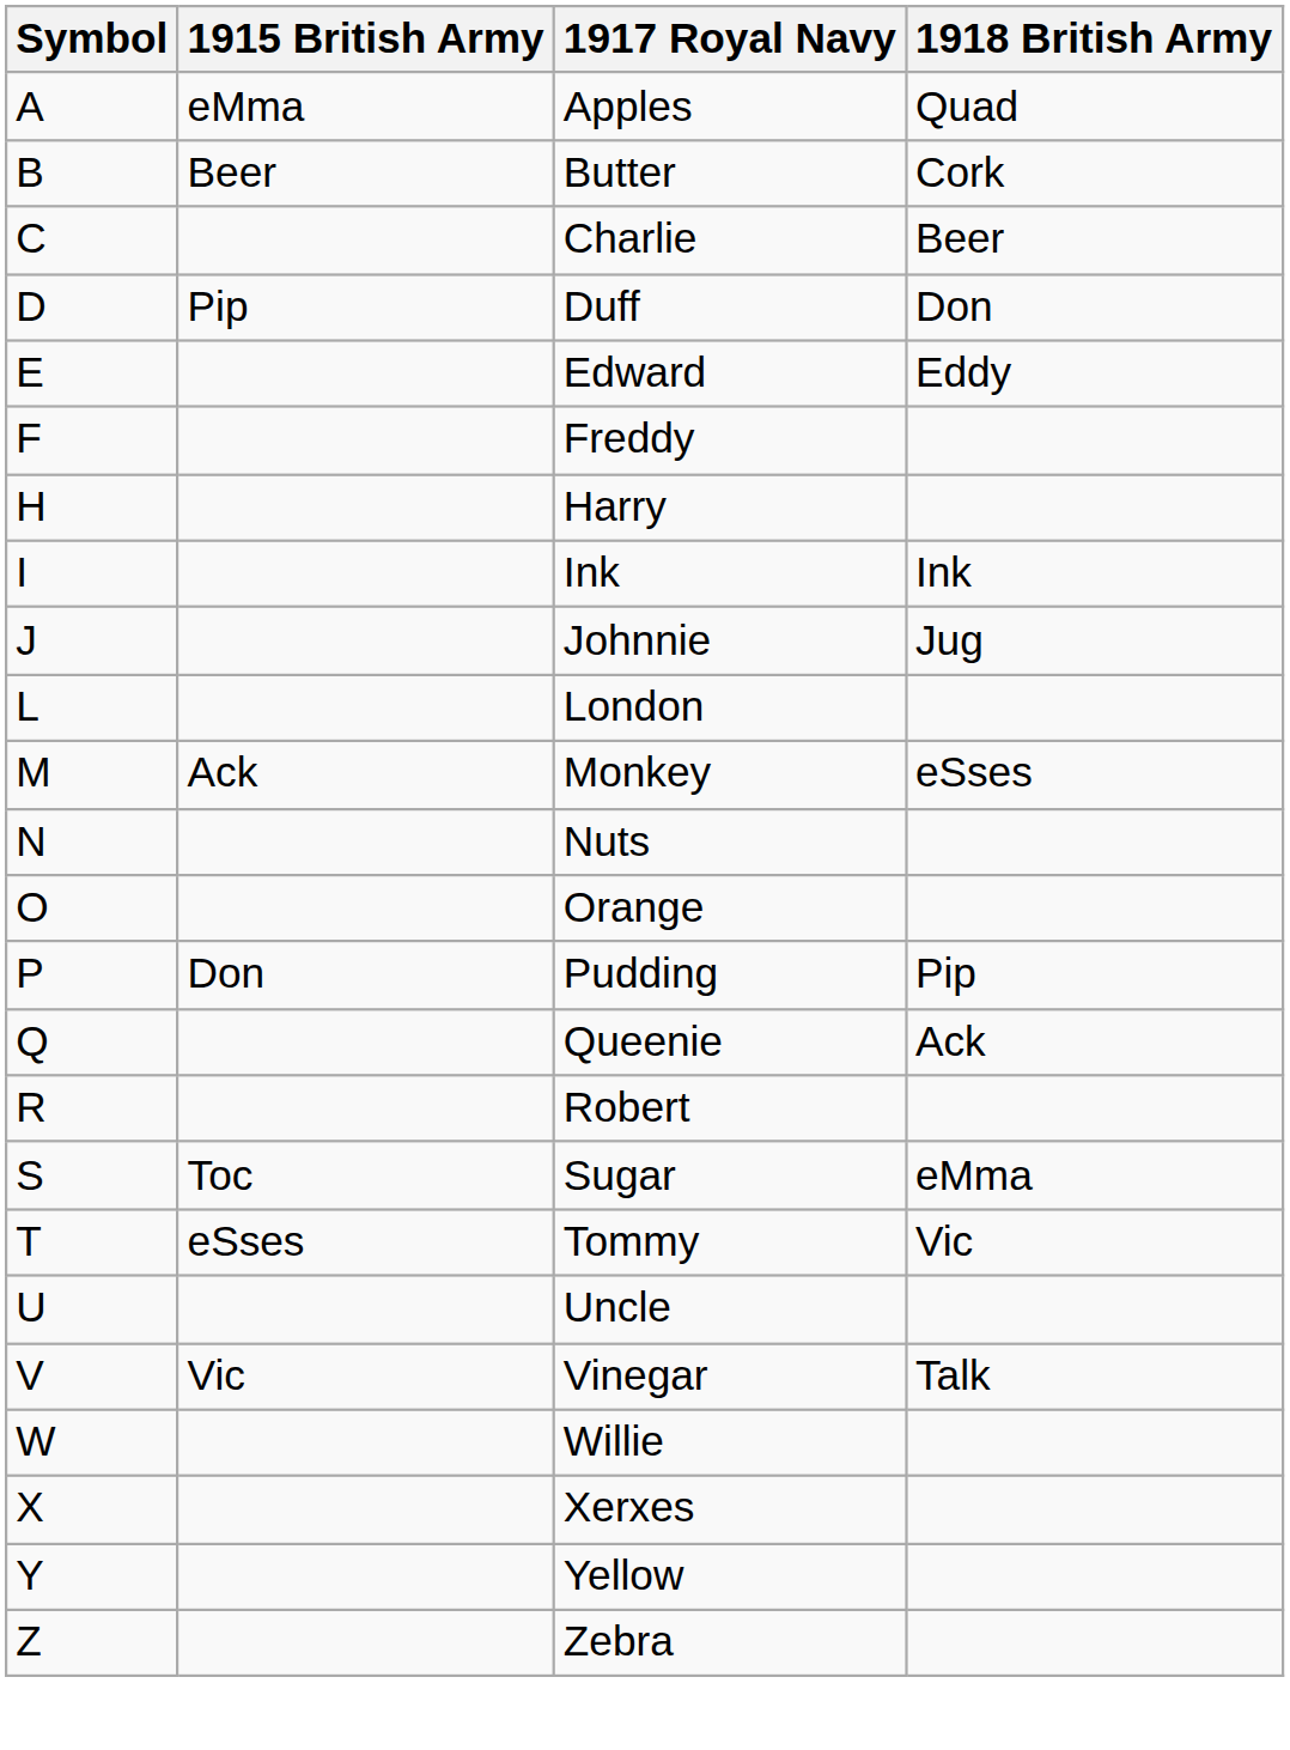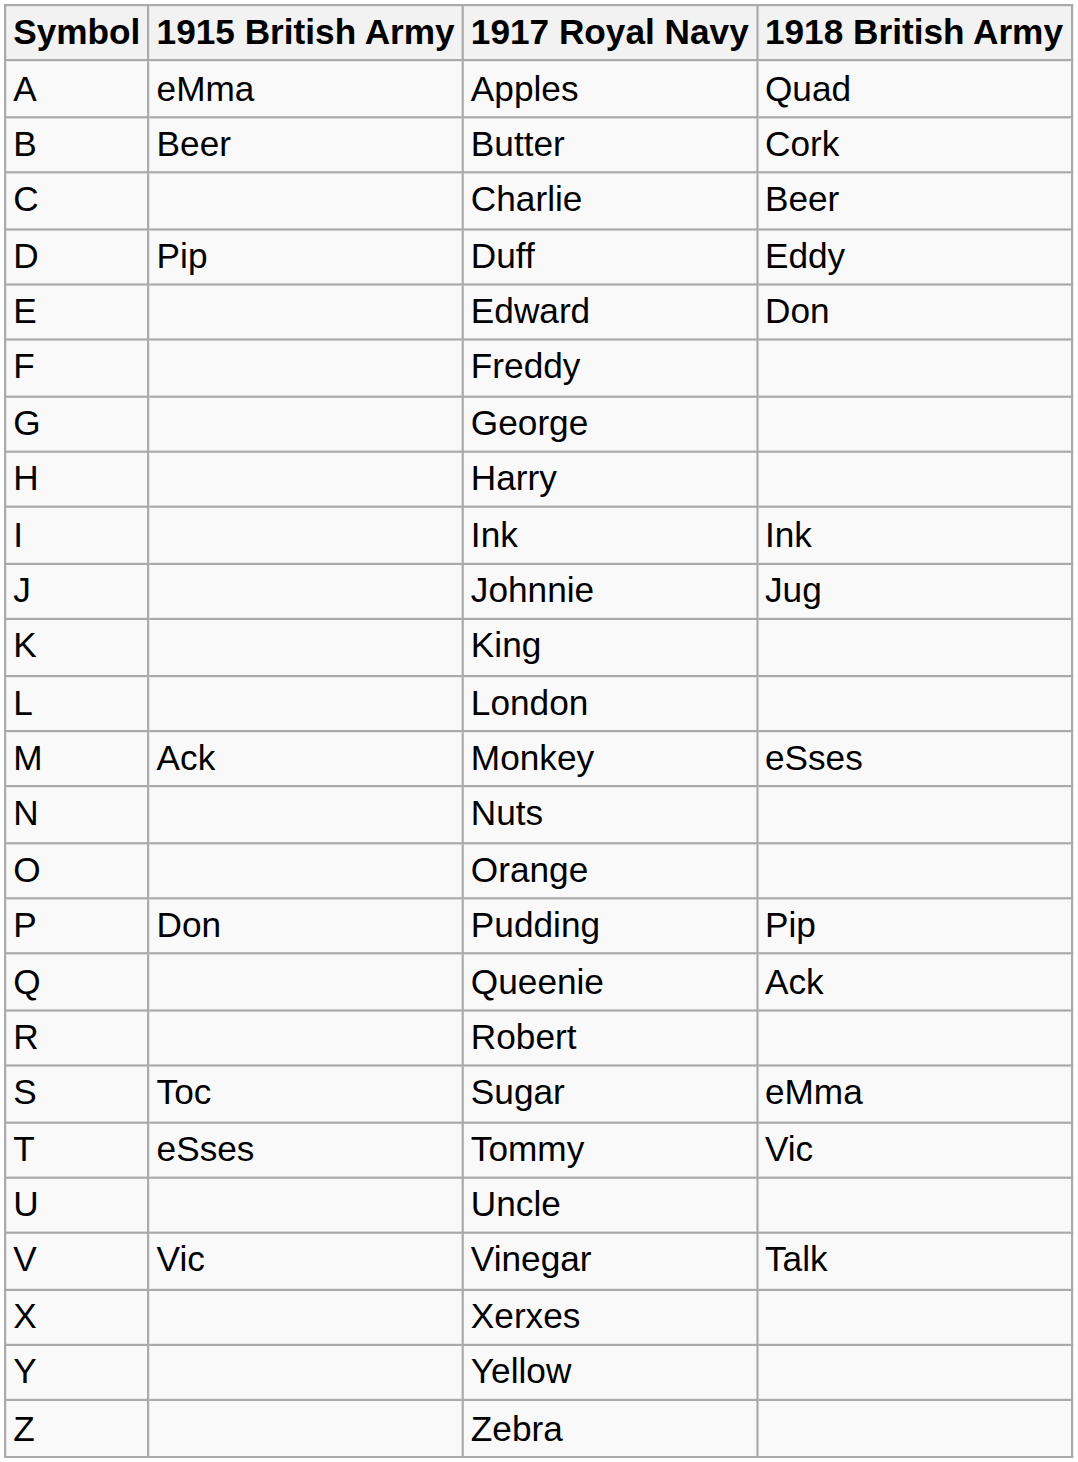 <table class="wikitable">
 <tr>
 <th>Symbol</th>
 <th>1915 British Army</th>
 <th>1917 Royal Navy</th>
 <th>1918 British Army</th>
 </tr>
 <tr>
 <td>A</td>
 <td>eMma</td>
 <td>Apples</td>
 <td>Quad</td>
 </tr>
 <tr>
 <td>B</td>
 <td>Beer</td>
 <td>Butter</td>
 <td>Cork</td>
 </tr>
 <tr>
 <td>C</td>
 <td></td>
 <td>Charlie</td>
 <td>Beer</td>
 </tr>
 <tr>
 <td>D</td>
 <td>Pip</td>
 <td>Duff</td>
-<td>Don</td>
+<td>Eddy</td>
 </tr>
 <tr>
 <td>E</td>
 <td></td>
 <td>Edward</td>
-<td>Eddy</td>
+<td>Don</td>
 </tr>
 <tr>
 <td>F</td>
 <td></td>
 <td>Freddy</td>
+<td></td>
+</tr>
+<tr>
+<td>G</td>
+<td></td>
+<td>George</td>
 <td></td>
 </tr>
 <tr>
 <td>H</td>
 <td></td>
 <td>Harry</td>
 <td></td>
 </tr>
 <tr>
 <td>I</td>
 <td></td>
 <td>Ink</td>
 <td>Ink</td>
 </tr>
 <tr>
 <td>J</td>
 <td></td>
 <td>Johnnie</td>
 <td>Jug</td>
+</tr>
+<tr>
+<td>K</td>
+<td></td>
+<td>King</td>
+<td></td>
 </tr>
 <tr>
 <td>L</td>
 <td></td>
 <td>London</td>
 <td></td>
 </tr>
 <tr>
 <td>M</td>
 <td>Ack</td>
 <td>Monkey</td>
 <td>eSses</td>
 </tr>
 <tr>
 <td>N</td>
 <td></td>
 <td>Nuts</td>
 <td></td>
 </tr>
 <tr>
 <td>O</td>
 <td></td>
 <td>Orange</td>
 <td></td>
 </tr>
 <tr>
 <td>P</td>
 <td>Don</td>
 <td>Pudding</td>
 <td>Pip</td>
 </tr>
 <tr>
 <td>Q</td>
 <td></td>
 <td>Queenie</td>
 <td>Ack</td>
 </tr>
 <tr>
 <td>R</td>
 <td></td>
 <td>Robert</td>
 <td></td>
 </tr>
 <tr>
 <td>S</td>
 <td>Toc</td>
 <td>Sugar</td>
 <td>eMma</td>
 </tr>
 <tr>
 <td>T</td>
 <td>eSses</td>
 <td>Tommy</td>
 <td>Vic</td>
 </tr>
 <tr>
 <td>U</td>
 <td></td>
 <td>Uncle</td>
 <td></td>
 </tr>
 <tr>
 <td>V</td>
 <td>Vic</td>
 <td>Vinegar</td>
 <td>Talk</td>
 </tr>
 <tr>
-<td>W</td>
-<td></td>
-<td>Willie</td>
-<td></td>
-</tr>
-<tr>
 <td>X</td>
 <td></td>
 <td>Xerxes</td>
 <td></td>
 </tr>
 <tr>
 <td>Y</td>
 <td></td>
 <td>Yellow</td>
 <td></td>
 </tr>
 <tr>
 <td>Z</td>
 <td></td>
 <td>Zebra</td>
 <td></td>
 </tr>
 </table>
